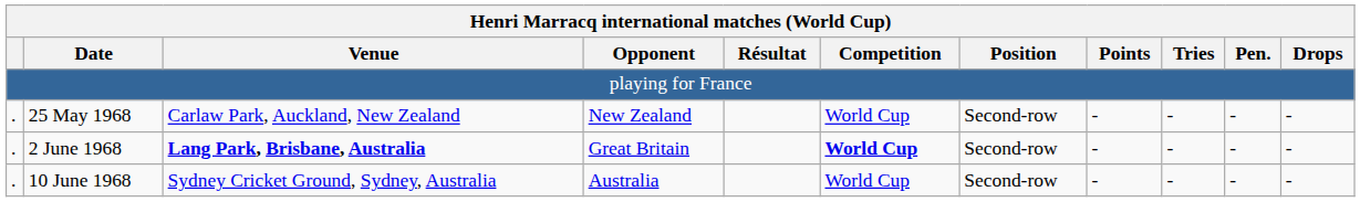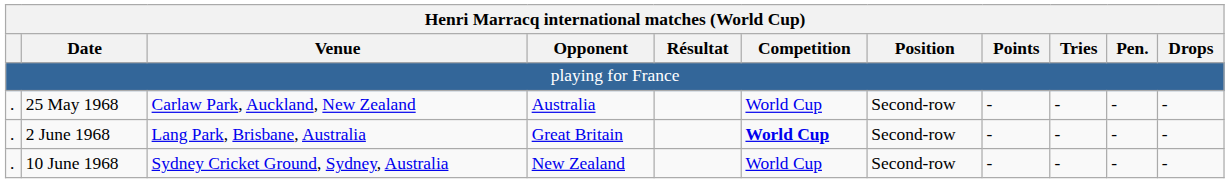 <table class="wikitable sortable" style="float:center; border:1px; font-size:90%; margin-left:1em;" border="1">
 <tr>
 <th colspan="12" width="1000">Henri Marracq international matches (World Cup)</th>
 </tr>
 <tr>
 <th></th>
 <th>Date</th>
 <th>Venue</th>
 <th>Opponent</th>
 <th>Résultat</th>
 <th>Competition</th>
 <th>Position</th>
 <th>Points</th>
 <th>Tries</th>
 <th>Pen.</th>
 <th>Drops</th>
 </tr>
 <tr>
 <td colspan="11" style="text-align:center; background-color:#369; color:#ffffff;">playing for France</td>
 </tr>
 <tr>
 <td>.</td>
 <td>25 May 1968</td>
 <td><a href='#'>Carlaw Park</a>, <a href='#'>Auckland</a>, <a href='#'>New Zealand</a></td>
-<td><a href='#'>New Zealand</a></td>
+<td><a href='#'>Australia</a></td>
 <td></td>
 <td><a href='#'>World Cup</a></td>
 <td>Second-row</td>
 <td>-</td>
 <td>-</td>
 <td>-</td>
 <td>-</td>
 </tr>
 <tr>
 <td>.</td>
 <td>2 June 1968</td>
-<td><strong><a href='#'>Lang Park</a>, <a href='#'>Brisbane</a>, <a href='#'>Australia</a></strong></td>
+<td><a href='#'>Lang Park</a>, <a href='#'>Brisbane</a>, <a href='#'>Australia</a></td>
 <td><a href='#'>Great Britain</a></td>
 <td></td>
 <td><strong><a href='#'>World Cup</a></strong></td>
 <td>Second-row</td>
 <td>-</td>
 <td>-</td>
 <td>-</td>
 <td>-</td>
 </tr>
 <tr>
 <td>.</td>
 <td>10 June 1968</td>
 <td><a href='#'>Sydney Cricket Ground</a>, <a href='#'>Sydney</a>, <a href='#'>Australia</a></td>
-<td><a href='#'>Australia</a></td>
+<td><a href='#'>New Zealand</a></td>
 <td></td>
 <td><a href='#'>World Cup</a></td>
 <td>Second-row</td>
 <td>-</td>
 <td>-</td>
 <td>-</td>
 <td>-</td>
 </tr>
 </table>
